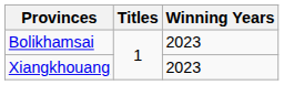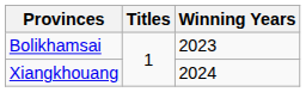 <table class="wikitable" style="font-size: 95%;">
 <tr>
 <th bgcolor="#efefef">Provinces</th>
 <th bgcolor="#efefef">Titles</th>
 <th bgcolor="#efefef">Winning Years</th>
 </tr>
 <tr>
 <td><a href='#'>Bolikhamsai</a></td>
 <td rowspan="2" align="center">1</td>
 <td>2023</td>
 </tr>
 <tr>
 <td><a href='#'>Xiangkhouang</a></td>
-<td>2023</td>
+<td>2024</td>
 </tr>
 </table>
